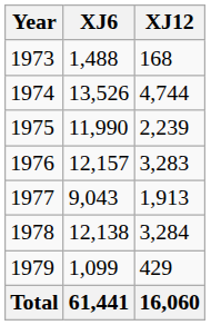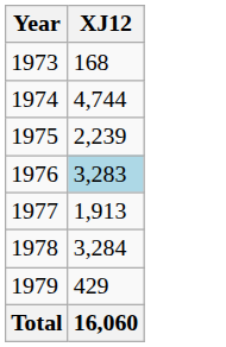 <table class="wikitable">
 <tr>
 <th>Year</th>
-<th>XJ6</th>
 <th>XJ12</th>
 </tr>
 <tr>
 <td>1973</td>
-<td>1,488</td>
 <td>168</td>
 </tr>
 <tr>
 <td>1974</td>
-<td>13,526</td>
 <td>4,744</td>
 </tr>
 <tr>
 <td>1975</td>
-<td>11,990</td>
 <td>2,239</td>
 </tr>
 <tr>
 <td>1976</td>
-<td>12,157</td>
-<td>3,283</td>
+<td style="background: lightblue;">3,283</td>
 </tr>
 <tr>
 <td>1977</td>
-<td>9,043</td>
 <td>1,913</td>
 </tr>
 <tr>
 <td>1978</td>
-<td>12,138</td>
 <td>3,284</td>
 </tr>
 <tr>
 <td>1979</td>
-<td>1,099</td>
 <td>429</td>
 </tr>
 <tr>
 <th>Total</th>
-<th>61,441</th>
 <th>16,060</th>
 </tr>
 </table>
